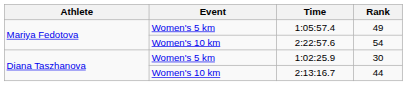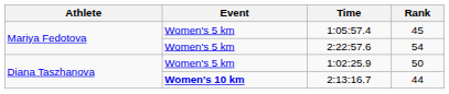 <table class="wikitable" style="text-align:center; font-size:90%; width:30%;">
 <tr>
 <th>Athlete</th>
 <th>Event</th>
 <th>Time</th>
 <th>Rank</th>
 </tr>
 <tr>
 <td align=left rowspan=2><a href='#'>Mariya Fedotova</a></td>
 <td align=left><a href='#'>Women's 5 km</a></td>
 <td>1:05:57.4</td>
-<td>49</td>
+<td>45</td>
 </tr>
 <tr>
-<td align=left><a href='#'>Women's 10 km</a></td>
+<td align=left><a href='#'>Women's 5 km</a></td>
 <td>2:22:57.6</td>
 <td>54</td>
 </tr>
 <tr>
 <td align=left rowspan=2><a href='#'>Diana Taszhanova</a></td>
 <td align=left><a href='#'>Women's 5 km</a></td>
 <td>1:02:25.9</td>
-<td>30</td>
+<td>50</td>
 </tr>
 <tr>
-<td align=left><a href='#'>Women's 10 km</a></td>
+<td align=left><strong><a href='#'>Women's 10 km</a></strong></td>
 <td>2:13:16.7</td>
 <td>44</td>
 </tr>
 </table>
